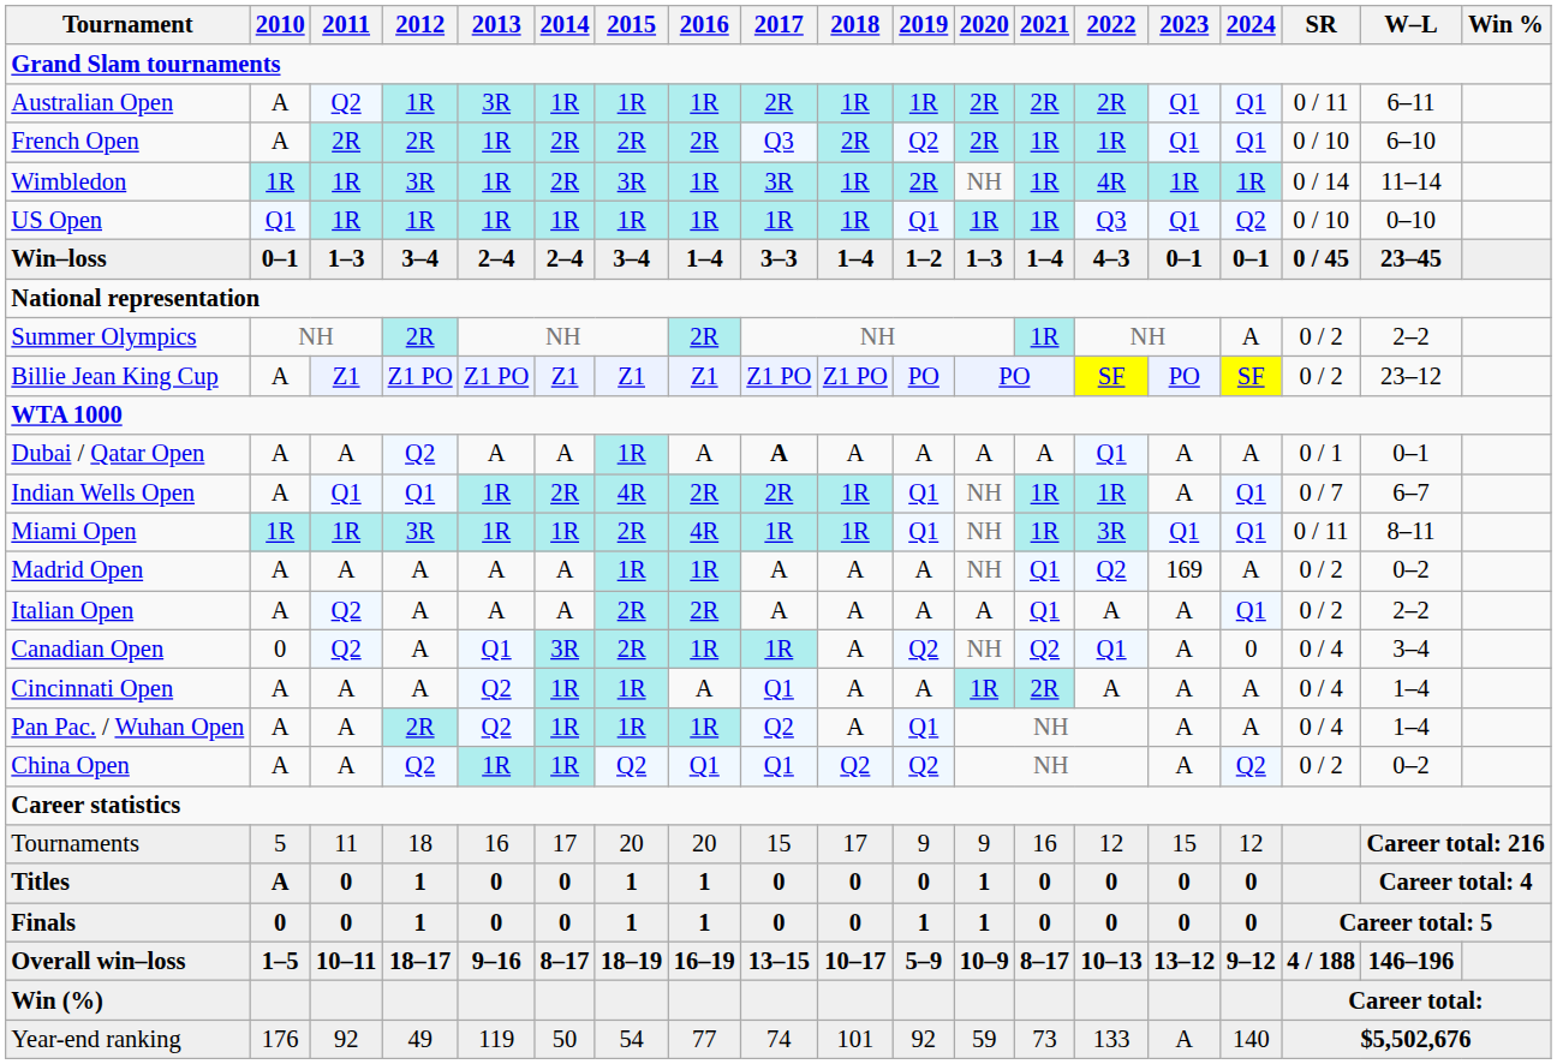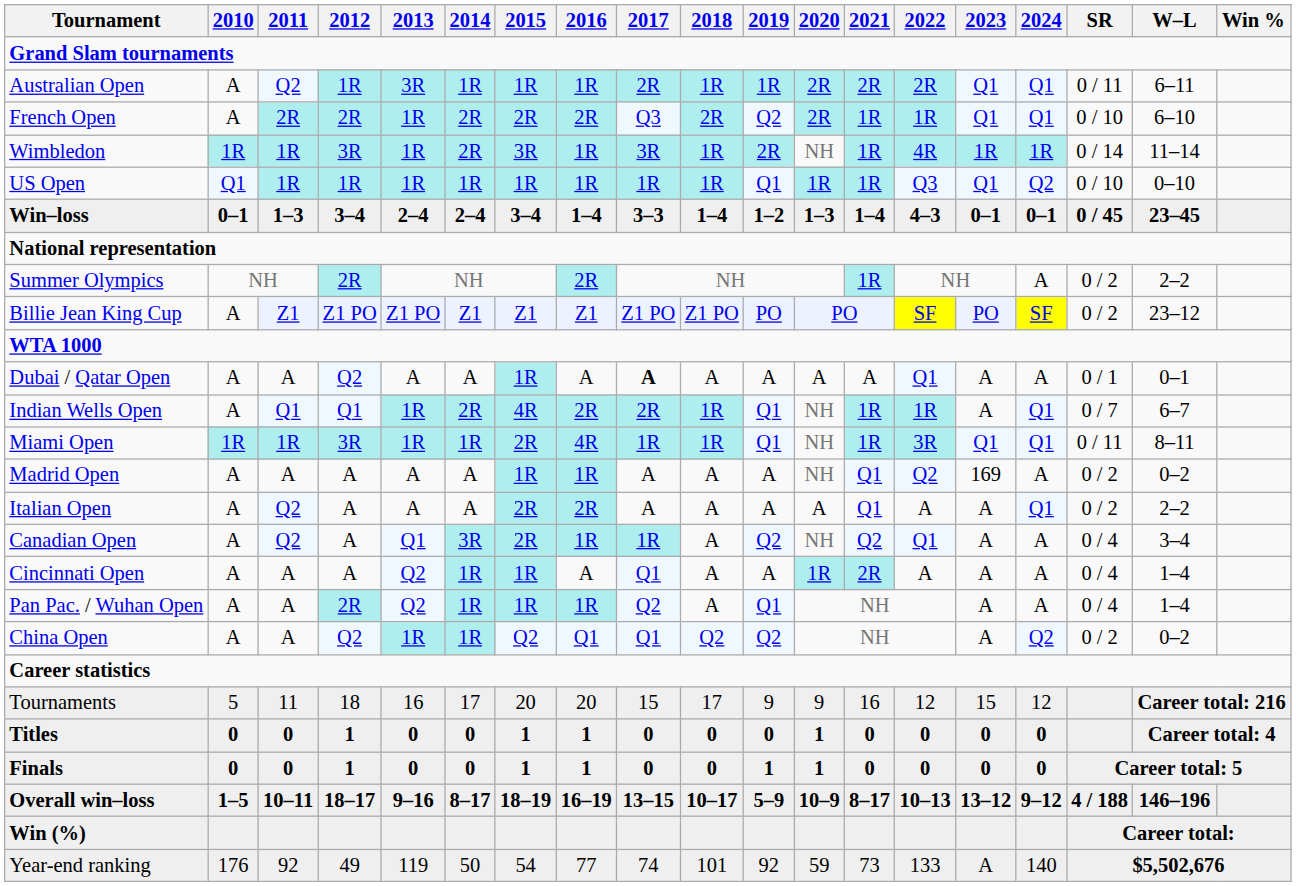 <table class="wikitable nowrap" style=text-align:center>
 <tr>
 <th>Tournament</th>
 <th><a href='#'>2010</a></th>
 <th><a href='#'>2011</a></th>
 <th><a href='#'>2012</a></th>
 <th><a href='#'>2013</a></th>
 <th><a href='#'>2014</a></th>
 <th><a href='#'>2015</a></th>
 <th><a href='#'>2016</a></th>
 <th><a href='#'>2017</a></th>
 <th><a href='#'>2018</a></th>
 <th><a href='#'>2019</a></th>
 <th><a href='#'>2020</a></th>
 <th><a href='#'>2021</a></th>
 <th><a href='#'>2022</a></th>
 <th><a href='#'>2023</a></th>
 <th><a href='#'>2024</a></th>
 <th>SR</th>
 <th>W–L</th>
 <th>Win %</th>
 </tr>
 <tr>
 <td colspan="19" align="left"><strong><a href='#'>Grand Slam tournaments</a></strong></td>
 </tr>
 <tr>
 <td align=left><a href='#'>Australian Open</a></td>
 <td>A</td>
 <td bgcolor=f0f8ff><a href='#'>Q2</a></td>
 <td bgcolor=afeeee><a href='#'>1R</a></td>
 <td bgcolor=afeeee><a href='#'>3R</a></td>
 <td bgcolor=afeeee><a href='#'>1R</a></td>
 <td bgcolor=afeeee><a href='#'>1R</a></td>
 <td bgcolor=afeeee><a href='#'>1R</a></td>
 <td bgcolor=afeeee><a href='#'>2R</a></td>
 <td bgcolor=afeeee><a href='#'>1R</a></td>
 <td bgcolor=afeeee><a href='#'>1R</a></td>
 <td bgcolor=afeeee><a href='#'>2R</a></td>
 <td bgcolor=afeeee><a href='#'>2R</a></td>
 <td bgcolor=afeeee><a href='#'>2R</a></td>
 <td bgcolor=f0f8ff><a href='#'>Q1</a></td>
 <td bgcolor=f0f8ff><a href='#'>Q1</a></td>
 <td>0 / 11</td>
 <td>6–11</td>
 <td></td>
 </tr>
 <tr>
 <td align=left><a href='#'>French Open</a></td>
 <td>A</td>
 <td bgcolor=afeeee><a href='#'>2R</a></td>
 <td bgcolor=afeeee><a href='#'>2R</a></td>
 <td bgcolor=afeeee><a href='#'>1R</a></td>
 <td bgcolor=afeeee><a href='#'>2R</a></td>
 <td bgcolor=afeeee><a href='#'>2R</a></td>
 <td bgcolor=afeeee><a href='#'>2R</a></td>
 <td bgcolor=f0f8ff><a href='#'>Q3</a></td>
 <td bgcolor=afeeee><a href='#'>2R</a></td>
 <td bgcolor=f0f8ff><a href='#'>Q2</a></td>
 <td bgcolor=afeeee><a href='#'>2R</a></td>
 <td bgcolor=afeeee><a href='#'>1R</a></td>
 <td bgcolor=afeeee><a href='#'>1R</a></td>
 <td bgcolor=f0f8ff><a href='#'>Q1</a></td>
 <td bgcolor=f0f8ff><a href='#'>Q1</a></td>
 <td>0 / 10</td>
 <td>6–10</td>
 <td></td>
 </tr>
 <tr>
 <td align=left><a href='#'>Wimbledon</a></td>
 <td bgcolor=afeeee><a href='#'>1R</a></td>
 <td bgcolor=afeeee><a href='#'>1R</a></td>
 <td bgcolor=afeeee><a href='#'>3R</a></td>
 <td bgcolor=afeeee><a href='#'>1R</a></td>
 <td bgcolor=afeeee><a href='#'>2R</a></td>
 <td bgcolor=afeeee><a href='#'>3R</a></td>
 <td bgcolor=afeeee><a href='#'>1R</a></td>
 <td bgcolor=afeeee><a href='#'>3R</a></td>
 <td bgcolor=afeeee><a href='#'>1R</a></td>
 <td bgcolor=afeeee><a href='#'>2R</a></td>
 <td style=color:#767676>NH</td>
 <td bgcolor=afeeee><a href='#'>1R</a></td>
 <td bgcolor=afeeee><a href='#'>4R</a></td>
 <td bgcolor=afeeee><a href='#'>1R</a></td>
 <td bgcolor=afeeee><a href='#'>1R</a></td>
 <td>0 / 14</td>
 <td>11–14</td>
 <td></td>
 </tr>
 <tr>
 <td align=left><a href='#'>US Open</a></td>
 <td bgcolor=f0f8ff><a href='#'>Q1</a></td>
 <td bgcolor=afeeee><a href='#'>1R</a></td>
 <td bgcolor=afeeee><a href='#'>1R</a></td>
 <td bgcolor=afeeee><a href='#'>1R</a></td>
 <td bgcolor=afeeee><a href='#'>1R</a></td>
 <td bgcolor=afeeee><a href='#'>1R</a></td>
 <td bgcolor=afeeee><a href='#'>1R</a></td>
 <td bgcolor=afeeee><a href='#'>1R</a></td>
 <td bgcolor=afeeee><a href='#'>1R</a></td>
 <td bgcolor=f0f8ff><a href='#'>Q1</a></td>
 <td bgcolor=afeeee><a href='#'>1R</a></td>
 <td bgcolor=afeeee><a href='#'>1R</a></td>
 <td bgcolor=f0f8ff><a href='#'>Q3</a></td>
 <td bgcolor=f0f8ff><a href='#'>Q1</a></td>
 <td bgcolor=f0f8ff><a href='#'>Q2</a></td>
 <td>0 / 10</td>
 <td>0–10</td>
 <td></td>
 </tr>
 <tr style=background:#efefef;font-weight:bold>
 <td style=text-align:left>Win–loss</td>
 <td>0–1</td>
 <td>1–3</td>
 <td>3–4</td>
 <td>2–4</td>
 <td>2–4</td>
 <td>3–4</td>
 <td>1–4</td>
 <td>3–3</td>
 <td>1–4</td>
 <td>1–2</td>
 <td>1–3</td>
 <td>1–4</td>
 <td>4–3</td>
 <td>0–1</td>
 <td>0–1</td>
 <td>0 / 45</td>
 <td>23–45</td>
 <td></td>
 </tr>
 <tr>
 <td colspan="19" style="text-align:left"><strong>National representation</strong></td>
 </tr>
 <tr>
 <td align=left><a href='#'>Summer Olympics</a></td>
 <td colspan=2 style=color:#767676>NH</td>
 <td bgcolor=afeeee><a href='#'>2R</a></td>
 <td colspan=3 style=color:#767676>NH</td>
 <td bgcolor=afeeee><a href='#'>2R</a></td>
 <td colspan=4 style=color:#767676>NH</td>
 <td bgcolor=afeeee><a href='#'>1R</a></td>
 <td colspan=2 style=color:#767676>NH</td>
 <td>A</td>
 <td>0 / 2</td>
 <td>2–2</td>
 <td></td>
 </tr>
 <tr>
 <td align=left><a href='#'>Billie Jean King Cup</a></td>
 <td>A</td>
 <td bgcolor=ecf2ff><a href='#'>Z1</a></td>
 <td bgcolor=ecf2ff><a href='#'>Z1 PO</a></td>
 <td bgcolor=ecf2ff><a href='#'>Z1 PO</a></td>
 <td bgcolor=ecf2ff><a href='#'>Z1</a></td>
 <td bgcolor=ecf2ff><a href='#'>Z1</a></td>
 <td bgcolor=ecf2ff><a href='#'>Z1</a></td>
 <td bgcolor=ecf2ff><a href='#'>Z1 PO</a></td>
 <td bgcolor=ecf2ff><a href='#'>Z1 PO</a></td>
 <td bgcolor=ecf2ff><a href='#'>PO</a></td>
 <td colspan=2 bgcolor=ecf2ff><a href='#'>PO</a></td>
 <td bgcolor=yellow><a href='#'>SF</a></td>
 <td bgcolor=ecf2ff><a href='#'>PO</a></td>
 <td bgcolor=yellow><a href='#'>SF</a></td>
 <td>0 / 2</td>
 <td>23–12</td>
 <td></td>
 </tr>
 <tr>
 <td colspan="19" style="text-align:left"><strong><a href='#'>WTA 1000</a></strong></td>
 </tr>
 <tr>
 <td align=left><a href='#'>Dubai</a> / <a href='#'>Qatar Open</a></td>
 <td>A</td>
 <td>A</td>
 <td bgcolor=f0f8ff><a href='#'>Q2</a></td>
 <td>A</td>
 <td>A</td>
 <td bgcolor=afeeee><a href='#'>1R</a></td>
 <td>A</td>
 <td><strong>A</strong></td>
 <td>A</td>
 <td>A</td>
 <td>A</td>
 <td>A</td>
 <td bgcolor=f0f8ff><a href='#'>Q1</a></td>
 <td>A</td>
 <td>A</td>
 <td>0 / 1</td>
 <td>0–1</td>
 <td></td>
 </tr>
 <tr>
 <td align=left><a href='#'>Indian Wells Open</a></td>
 <td>A</td>
 <td bgcolor=f0f8ff><a href='#'>Q1</a></td>
 <td bgcolor=f0f8ff><a href='#'>Q1</a></td>
 <td bgcolor=afeeee><a href='#'>1R</a></td>
 <td bgcolor=afeeee><a href='#'>2R</a></td>
 <td bgcolor=afeeee><a href='#'>4R</a></td>
 <td bgcolor=afeeee><a href='#'>2R</a></td>
 <td bgcolor=afeeee><a href='#'>2R</a></td>
 <td bgcolor=afeeee><a href='#'>1R</a></td>
 <td bgcolor=f0f8ff><a href='#'>Q1</a></td>
 <td style="color:#767676">NH</td>
 <td bgcolor=afeeee><a href='#'>1R</a></td>
 <td bgcolor=afeeee><a href='#'>1R</a></td>
 <td>A</td>
 <td bgcolor=f0f8ff><a href='#'>Q1</a></td>
 <td>0 / 7</td>
 <td>6–7</td>
 <td></td>
 </tr>
 <tr>
 <td align=left><a href='#'>Miami Open</a></td>
 <td bgcolor=afeeee><a href='#'>1R</a></td>
 <td bgcolor=afeeee><a href='#'>1R</a></td>
 <td bgcolor=afeeee><a href='#'>3R</a></td>
 <td bgcolor=afeeee><a href='#'>1R</a></td>
 <td bgcolor=afeeee><a href='#'>1R</a></td>
 <td bgcolor=afeeee><a href='#'>2R</a></td>
 <td bgcolor=afeeee><a href='#'>4R</a></td>
 <td bgcolor=afeeee><a href='#'>1R</a></td>
 <td bgcolor=afeeee><a href='#'>1R</a></td>
 <td bgcolor=f0f8ff><a href='#'>Q1</a></td>
 <td style=color:#767676>NH</td>
 <td bgcolor=afeeee><a href='#'>1R</a></td>
 <td bgcolor=afeeee><a href='#'>3R</a></td>
 <td bgcolor=f0f8ff><a href='#'>Q1</a></td>
 <td bgcolor=f0f8ff><a href='#'>Q1</a></td>
 <td>0 / 11</td>
 <td>8–11</td>
 <td></td>
 </tr>
 <tr>
 <td align=left><a href='#'>Madrid Open</a></td>
 <td>A</td>
 <td>A</td>
 <td>A</td>
 <td>A</td>
 <td>A</td>
 <td bgcolor=afeeee><a href='#'>1R</a></td>
 <td bgcolor=afeeee><a href='#'>1R</a></td>
 <td>A</td>
 <td>A</td>
 <td>A</td>
 <td style=color:#767676>NH</td>
 <td bgcolor=f0f8ff><a href='#'>Q1</a></td>
 <td bgcolor=f0f8ff><a href='#'>Q2</a></td>
 <td>169</td>
 <td>A</td>
 <td>0 / 2</td>
 <td>0–2</td>
 <td></td>
 </tr>
 <tr>
 <td align=left><a href='#'>Italian Open</a></td>
 <td>A</td>
 <td bgcolor=f0f8ff><a href='#'>Q2</a></td>
 <td>A</td>
 <td>A</td>
 <td>A</td>
 <td bgcolor=afeeee><a href='#'>2R</a></td>
 <td bgcolor=afeeee><a href='#'>2R</a></td>
 <td>A</td>
 <td>A</td>
 <td>A</td>
 <td>A</td>
 <td><a href='#'>Q1</a></td>
 <td>A</td>
 <td>A</td>
 <td bgcolor=f0f8ff><a href='#'>Q1</a></td>
 <td>0 / 2</td>
 <td>2–2</td>
 <td></td>
 </tr>
 <tr>
 <td align=left><a href='#'>Canadian Open</a></td>
-<td>0</td>
+<td>A</td>
 <td bgcolor=f0f8ff><a href='#'>Q2</a></td>
 <td>A</td>
 <td bgcolor=f0f8ff><a href='#'>Q1</a></td>
 <td bgcolor=afeeee><a href='#'>3R</a></td>
 <td bgcolor=afeeee><a href='#'>2R</a></td>
 <td bgcolor=afeeee><a href='#'>1R</a></td>
 <td bgcolor=afeeee><a href='#'>1R</a></td>
 <td>A</td>
 <td bgcolor=f0f8ff><a href='#'>Q2</a></td>
 <td style=color:#767676>NH</td>
 <td bgcolor=f0f8ff><a href='#'>Q2</a></td>
 <td bgcolor=f0f8ff><a href='#'>Q1</a></td>
 <td>A</td>
-<td>0</td>
+<td>A</td>
 <td>0 / 4</td>
 <td>3–4</td>
 <td></td>
 </tr>
 <tr>
 <td align=left><a href='#'>Cincinnati Open</a></td>
 <td>A</td>
 <td>A</td>
 <td>A</td>
 <td bgcolor=f0f8ff><a href='#'>Q2</a></td>
 <td bgcolor=afeeee><a href='#'>1R</a></td>
 <td bgcolor=afeeee><a href='#'>1R</a></td>
 <td>A</td>
 <td bgcolor=f0f8ff><a href='#'>Q1</a></td>
 <td>A</td>
 <td>A</td>
 <td bgcolor=afeeee><a href='#'>1R</a></td>
 <td bgcolor=afeeee><a href='#'>2R</a></td>
 <td>A</td>
 <td>A</td>
 <td>A</td>
 <td>0 / 4</td>
 <td>1–4</td>
 <td></td>
 </tr>
 <tr>
 <td align=left><a href='#'>Pan Pac.</a> / <a href='#'>Wuhan Open</a></td>
 <td>A</td>
 <td>A</td>
 <td bgcolor=afeeee><a href='#'>2R</a></td>
 <td bgcolor=f0f8ff><a href='#'>Q2</a></td>
 <td bgcolor=afeeee><a href='#'>1R</a></td>
 <td bgcolor=afeeee><a href='#'>1R</a></td>
 <td bgcolor=afeeee><a href='#'>1R</a></td>
 <td bgcolor=f0f8ff><a href='#'>Q2</a></td>
 <td>A</td>
 <td bgcolor=f0f8ff><a href='#'>Q1</a></td>
 <td colspan="3" style="color:#767676">NH</td>
 <td>A</td>
 <td>A</td>
 <td>0 / 4</td>
 <td>1–4</td>
 <td></td>
 </tr>
 <tr>
 <td align=left><a href='#'>China Open</a></td>
 <td>A</td>
 <td>A</td>
 <td bgcolor=f0f8ff><a href='#'>Q2</a></td>
 <td bgcolor=afeeee><a href='#'>1R</a></td>
 <td bgcolor=afeeee><a href='#'>1R</a></td>
 <td bgcolor=f0f8ff><a href='#'>Q2</a></td>
 <td bgcolor=f0f8ff><a href='#'>Q1</a></td>
 <td bgcolor=f0f8ff><a href='#'>Q1</a></td>
 <td bgcolor=f0f8ff><a href='#'>Q2</a></td>
 <td bgcolor=f0f8ff><a href='#'>Q2</a></td>
 <td colspan="3" style=color:#767676>NH</td>
 <td>A</td>
 <td bgcolor=f0f8ff><a href='#'>Q2</a></td>
 <td>0 / 2</td>
 <td>0–2</td>
 <td></td>
 </tr>
 <tr>
 <td colspan="19" style="text-align:left"><strong>Career statistics</strong></td>
 </tr>
 <tr style=background:#efefef>
 <td align=left>Tournaments</td>
 <td>5</td>
 <td>11</td>
 <td>18</td>
 <td>16</td>
 <td>17</td>
 <td>20</td>
 <td>20</td>
 <td>15</td>
 <td>17</td>
 <td>9</td>
 <td>9</td>
 <td>16</td>
 <td>12</td>
 <td>15</td>
 <td>12</td>
 <td></td>
 <td colspan="3"><strong>Career total: 216</strong></td>
 </tr>
 <tr style=background:#efefef;font-weight:bold>
 <td style=text-align:left>Titles</td>
-<td>A</td>
+<td>0</td>
 <td>0</td>
 <td>1</td>
 <td>0</td>
 <td>0</td>
 <td>1</td>
 <td>1</td>
 <td>0</td>
 <td>0</td>
 <td>0</td>
 <td>1</td>
 <td>0</td>
 <td>0</td>
 <td>0</td>
 <td>0</td>
 <td></td>
 <td colspan="3"><strong>Career total: 4</strong></td>
 </tr>
 <tr style=background:#efefef;font-weight:bold>
 <td style=text-align:left>Finals</td>
 <td>0</td>
 <td>0</td>
 <td>1</td>
 <td>0</td>
 <td>0</td>
 <td>1</td>
 <td>1</td>
 <td>0</td>
 <td>0</td>
 <td>1</td>
 <td>1</td>
 <td>0</td>
 <td>0</td>
 <td>0</td>
 <td>0</td>
 <td colspan="3">Career total: 5</td>
 </tr>
 <tr style=background:#efefef;font-weight:bold>
 <td style=text-align:left>Overall win–loss</td>
 <td>1–5</td>
 <td>10–11</td>
 <td>18–17</td>
 <td>9–16</td>
 <td>8–17</td>
 <td>18–19</td>
 <td>16–19</td>
 <td>13–15</td>
 <td>10–17</td>
 <td>5–9</td>
 <td>10–9</td>
 <td>8–17</td>
 <td>10–13</td>
 <td>13–12</td>
 <td>9–12</td>
 <td>4 / 188</td>
 <td>146–196</td>
 <td></td>
 </tr>
 <tr style=background:#efefef;font-weight:bold>
 <td style=text-align:left>Win (%)</td>
 <td></td>
 <td></td>
 <td></td>
 <td></td>
 <td></td>
 <td></td>
 <td></td>
 <td></td>
 <td></td>
 <td></td>
 <td></td>
 <td></td>
 <td></td>
 <td></td>
 <td></td>
 <td colspan="3">Career total: </td>
 </tr>
 <tr style=background:#efefef>
 <td align=left>Year-end ranking</td>
 <td>176</td>
 <td>92</td>
 <td>49</td>
 <td>119</td>
 <td>50</td>
 <td>54</td>
 <td>77</td>
 <td>74</td>
 <td>101</td>
 <td>92</td>
 <td>59</td>
 <td>73</td>
 <td>133</td>
 <td>A</td>
 <td>140</td>
 <td colspan="3"><strong>$5,502,676</strong></td>
 </tr>
 </table>
